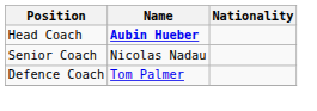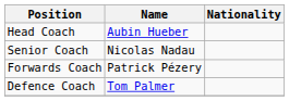 <table class="wikitable">
 <tr>
 <th>Position</th>
 <th>Name</th>
 <th>Nationality</th>
 </tr>
 <tr>
 <td>Head Coach</td>
-<td><strong><a href='#'>Aubin Hueber</a></strong></td>
+<td><a href='#'>Aubin Hueber</a></td>
 <td></td>
 </tr>
 <tr>
 <td>Senior Coach</td>
 <td>Nicolas Nadau</td>
+<td></td>
+</tr>
+<tr>
+<td>Forwards Coach</td>
+<td>Patrick Pézery</td>
 <td></td>
 </tr>
 <tr>
 <td>Defence Coach</td>
 <td><a href='#'>Tom Palmer</a></td>
 <td></td>
 </tr>
 <tr>
 </tr>
 </table>
